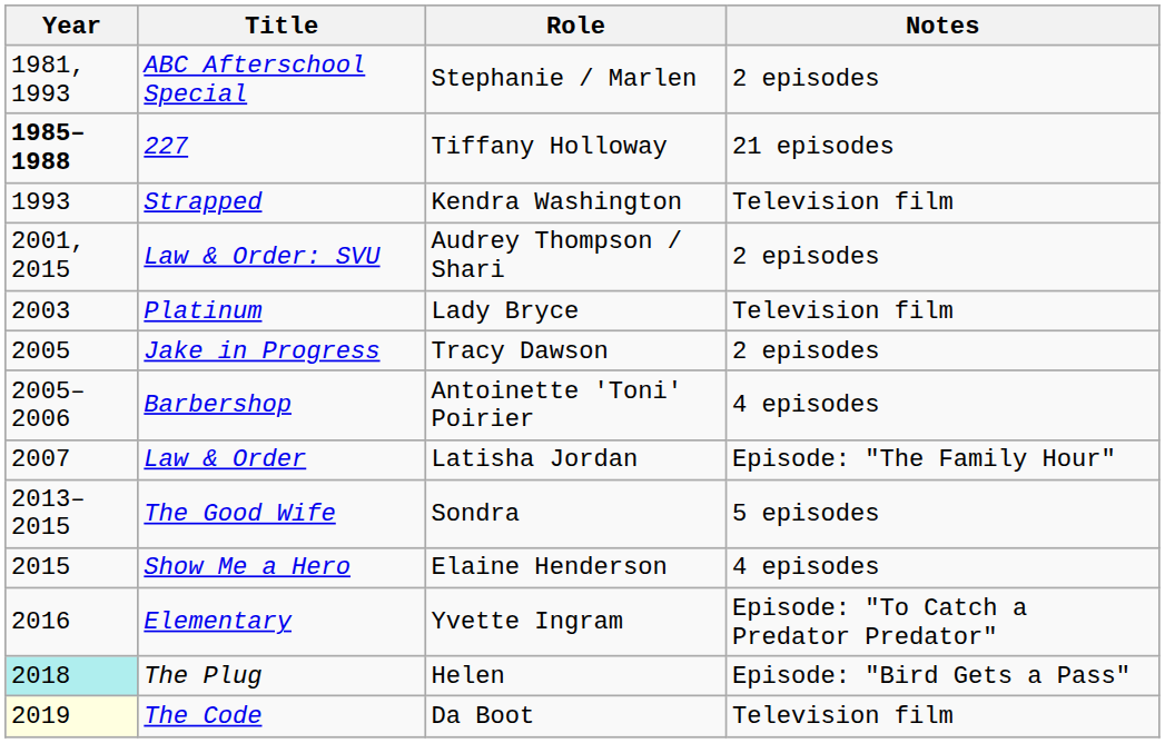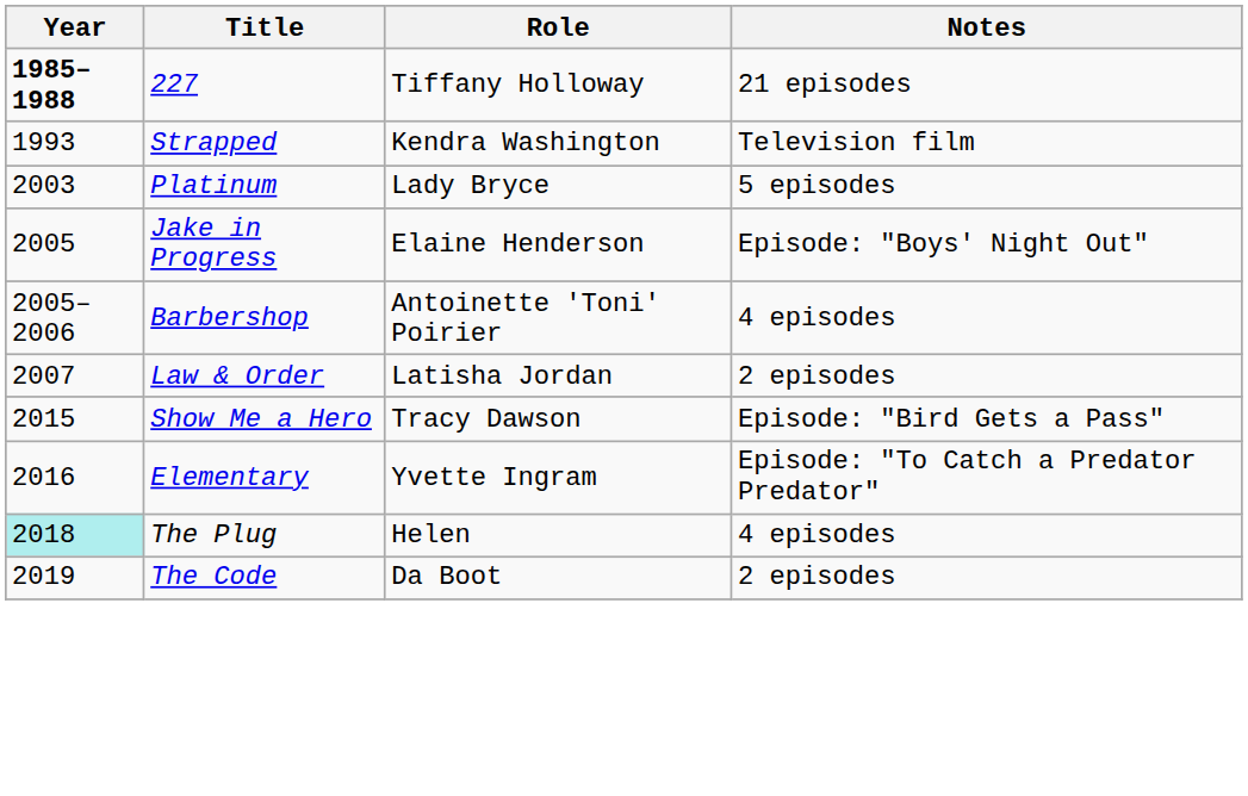 <table class="wikitable sortable">
 <tr>
 <th>Year</th>
 <th>Title</th>
 <th>Role</th>
 <th>Notes</th>
-</tr>
-<tr>
-<td>1981, 1993</td>
-<td><em><a href='#'>ABC Afterschool Special</a></em></td>
-<td>Stephanie / Marlen</td>
-<td>2 episodes</td>
 </tr>
 <tr>
 <td><strong>1985–1988</strong></td>
 <td><a href='#'><em>227</em></a></td>
 <td>Tiffany Holloway</td>
 <td>21 episodes</td>
 </tr>
 <tr>
 <td>1993</td>
 <td><em><a href='#'>Strapped</a></em></td>
 <td>Kendra Washington</td>
 <td>Television film</td>
 </tr>
 <tr>
-<td>2001, 2015</td>
-<td><em><a href='#'>Law & Order: SVU</a></em></td>
-<td>Audrey Thompson / Shari</td>
-<td>2 episodes</td>
-</tr>
-<tr>
 <td>2003</td>
 <td><a href='#'><em>Platinum</em></a></td>
 <td>Lady Bryce</td>
-<td>Television film</td>
+<td>5 episodes</td>
 </tr>
 <tr>
 <td>2005</td>
 <td><em><a href='#'>Jake in Progress</a></em></td>
-<td>Tracy Dawson</td>
-<td>2 episodes</td>
+<td>Elaine Henderson</td>
+<td>Episode: "Boys' Night Out"</td>
 </tr>
 <tr>
 <td>2005–2006</td>
 <td><a href='#'><em>Barbershop</em></a></td>
 <td>Antoinette 'Toni' Poirier</td>
 <td>4 episodes</td>
 </tr>
 <tr>
 <td>2007</td>
 <td><em><a href='#'>Law & Order</a></em></td>
 <td>Latisha Jordan</td>
-<td>Episode: "The Family Hour"</td>
-</tr>
-<tr>
-<td>2013–2015</td>
-<td><em><a href='#'>The Good Wife</a></em></td>
-<td>Sondra</td>
-<td>5 episodes</td>
+<td>2 episodes</td>
 </tr>
 <tr>
 <td>2015</td>
 <td><em><a href='#'>Show Me a Hero</a></em></td>
-<td>Elaine Henderson</td>
-<td>4 episodes</td>
+<td>Tracy Dawson</td>
+<td>Episode: "Bird Gets a Pass"</td>
 </tr>
 <tr>
 <td>2016</td>
 <td><a href='#'><em>Elementary</em></a></td>
 <td>Yvette Ingram</td>
 <td>Episode: "To Catch a Predator Predator"</td>
 </tr>
 <tr>
 <td style="background: paleturquoise;">2018</td>
 <td><em>The Plug</em></td>
 <td>Helen</td>
-<td>Episode: "Bird Gets a Pass"</td>
+<td>4 episodes</td>
 </tr>
 <tr>
-<td style="background: lightyellow;">2019</td>
+<td>2019</td>
 <td><a href='#'><em>The Code</em></a></td>
 <td>Da Boot</td>
-<td>Television film</td>
+<td>2 episodes</td>
 </tr>
 </table>
